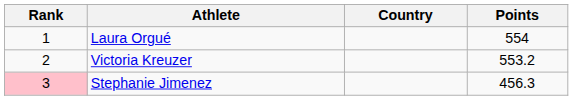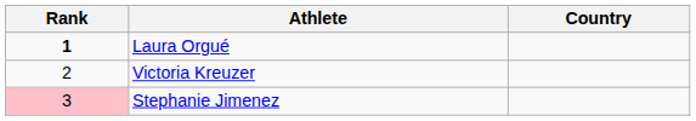 <table class="wikitable" width=40% style="font-size:100%; text-align:left;">
 <tr>
 <th>Rank</th>
 <th>Athlete</th>
 <th>Country</th>
-<th>Points</th>
 </tr>
 <tr>
-<td align=center>1</td>
+<td align=center><strong>1</strong></td>
 <td><a href='#'>Laura Orgué</a></td>
 <td></td>
-<td align=center>554</td>
 </tr>
 <tr>
 <td align=center>2</td>
 <td><a href='#'>Victoria Kreuzer</a></td>
 <td></td>
-<td align=center>553.2</td>
 </tr>
 <tr>
 <td align=center style="background: pink;">3</td>
 <td><a href='#'>Stephanie Jimenez</a></td>
 <td></td>
-<td align=center>456.3</td>
 </tr>
 </table>
